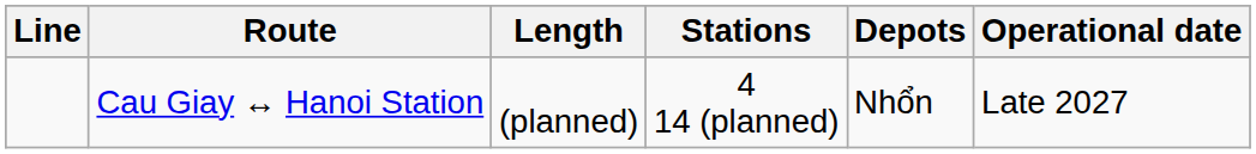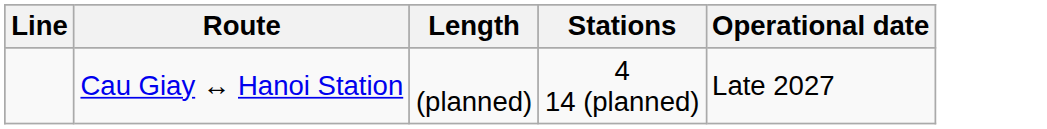 <table class="wikitable sortable">
 <tr>
 <th>Line</th>
 <th>Route</th>
 <th>Length</th>
 <th>Stations</th>
-<th>Depots</th>
 <th>Operational date</th>
 </tr>
 <tr>
 <td style="text-align:center;"></td>
 <td><a href='#'>Cau Giay</a> ↔ <a href='#'>Hanoi Station</a></td>
 <td style="text-align:center;"><br> (planned)</td>
 <td style="text-align:center;">4<br>14 (planned)</td>
-<td>Nhổn</td>
 <td>Late 2027</td>
 </tr>
 </table>
